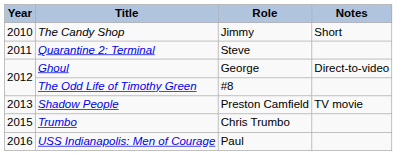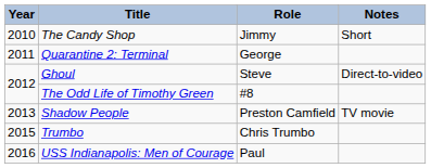 <table class="wikitable sortable">
 <tr>
 <th style="background:#B0C4DE;text-align:center;">Year</th>
 <th style="background:#B0C4DE;text-align:center;">Title</th>
 <th style="background:#B0C4DE;text-align:center;">Role</th>
 <th class="unsortable" style="background:#B0C4DE;text-align:center;">Notes</th>
 </tr>
 <tr>
 <td>2010</td>
 <td><em>The Candy Shop</em></td>
 <td>Jimmy</td>
 <td>Short</td>
 </tr>
 <tr>
 <td>2011</td>
 <td><em><a href='#'>Quarantine 2: Terminal</a></em></td>
-<td>Steve</td>
+<td>George</td>
 <td></td>
 </tr>
 <tr>
 <td rowspan="2">2012</td>
 <td><em><a href='#'>Ghoul</a></em></td>
-<td>George</td>
+<td>Steve</td>
 <td>Direct-to-video</td>
 </tr>
 <tr>
 <td><em><a href='#'>The Odd Life of Timothy Green</a></em></td>
 <td>#8</td>
 <td></td>
 </tr>
 <tr>
 <td>2013</td>
 <td><em><a href='#'>Shadow People</a></em></td>
 <td>Preston Camfield</td>
 <td>TV movie</td>
 </tr>
 <tr>
 <td>2015</td>
 <td><em><a href='#'>Trumbo</a></em></td>
 <td>Chris Trumbo</td>
 <td></td>
 </tr>
 <tr>
 <td>2016</td>
 <td><em><a href='#'>USS Indianapolis: Men of Courage</a></em></td>
 <td>Paul</td>
 <td></td>
 </tr>
 </table>
